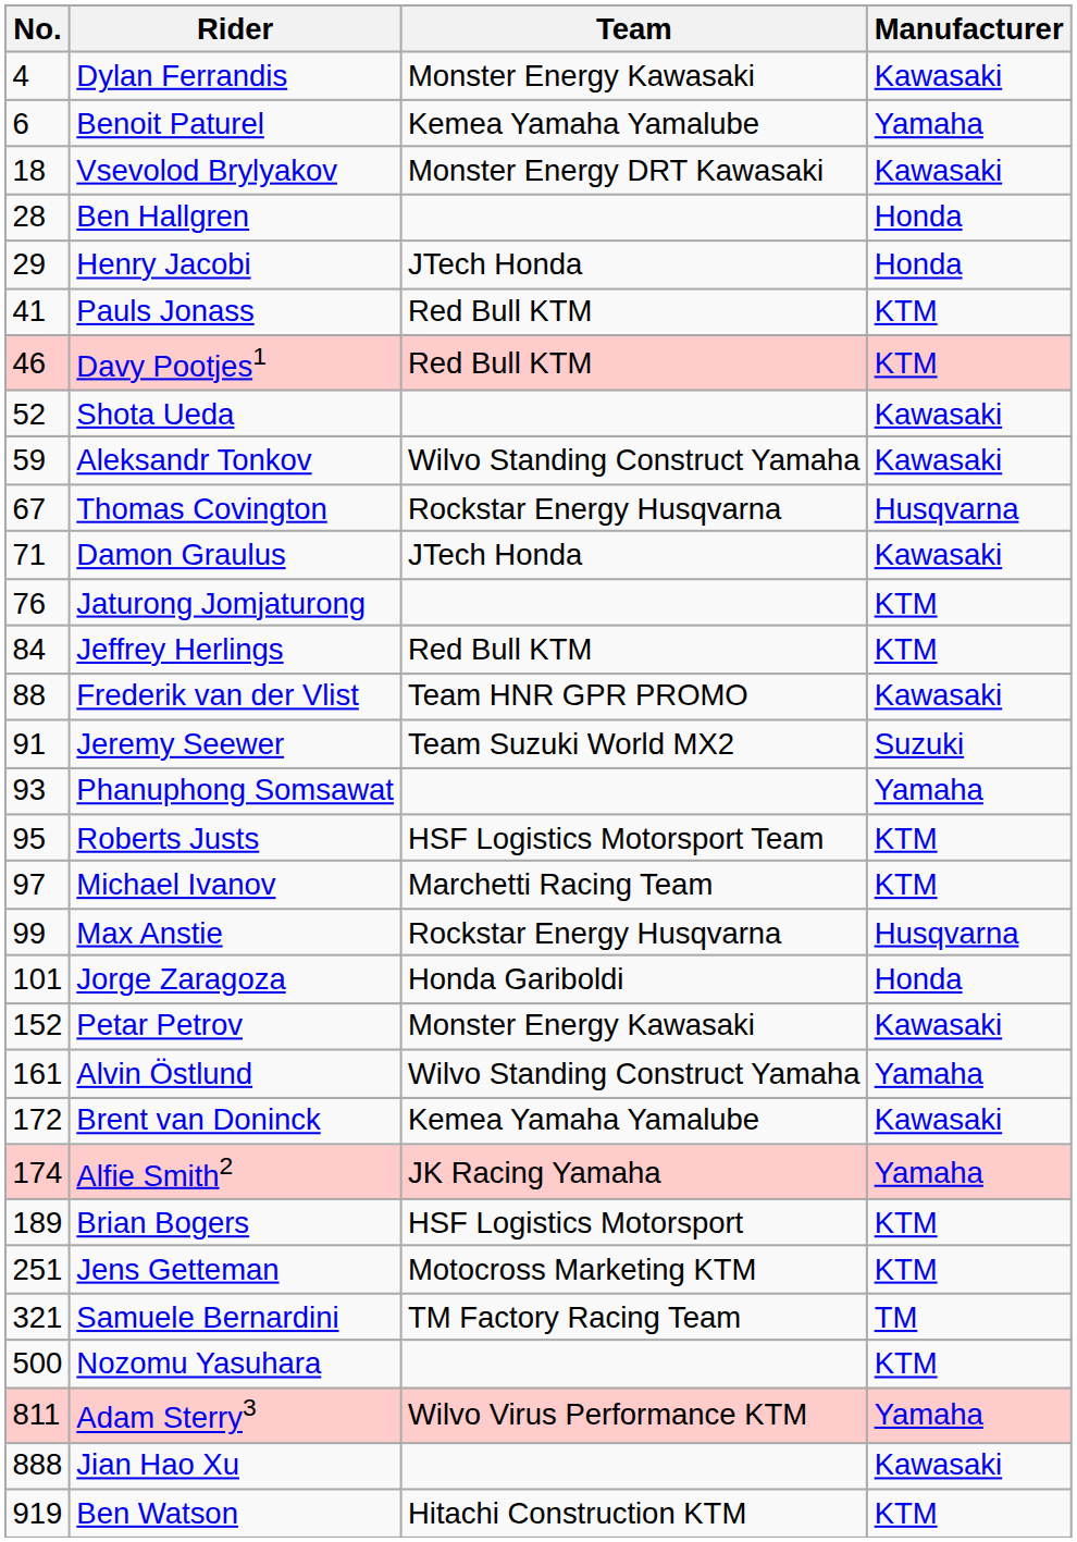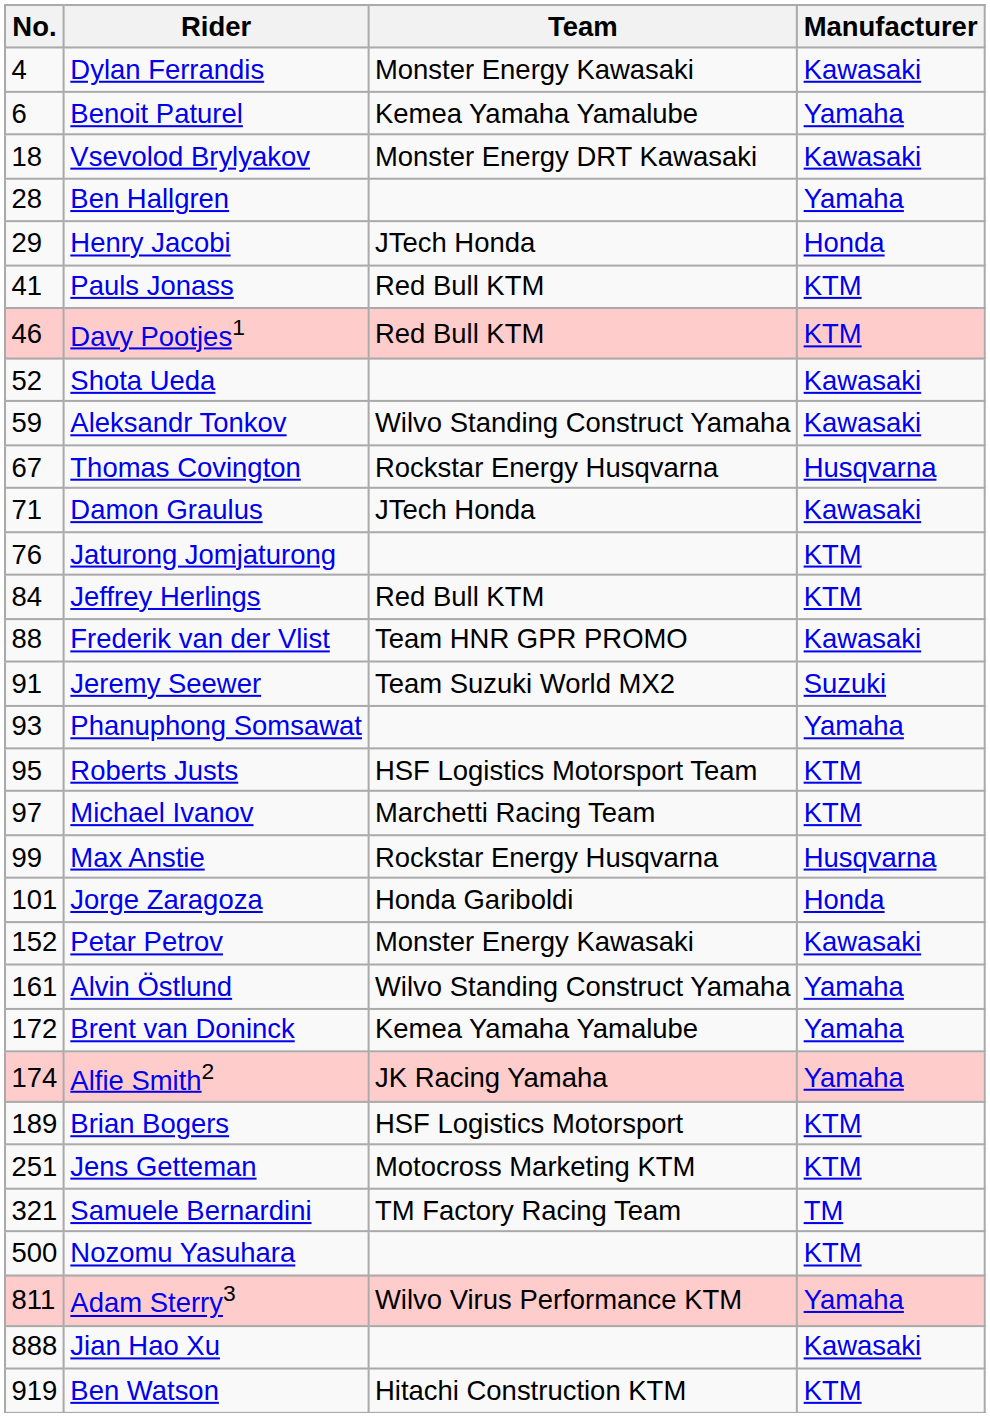 <table class="wikitable" style="font-size: 85%;">
 <tr>
 <th>No.</th>
 <th>Rider</th>
 <th>Team</th>
 <th>Manufacturer</th>
 </tr>
 <tr>
 <td>4</td>
 <td> <a href='#'>Dylan Ferrandis</a></td>
 <td>Monster Energy Kawasaki</td>
 <td><a href='#'>Kawasaki</a></td>
 </tr>
 <tr>
 <td>6</td>
 <td> <a href='#'>Benoit Paturel</a></td>
 <td>Kemea Yamaha Yamalube</td>
 <td><a href='#'>Yamaha</a></td>
 </tr>
 <tr>
 <td>18</td>
 <td> <a href='#'>Vsevolod Brylyakov</a></td>
 <td>Monster Energy DRT Kawasaki</td>
 <td><a href='#'>Kawasaki</a></td>
 </tr>
 <tr>
 <td>28</td>
 <td> <a href='#'>Ben Hallgren</a></td>
 <td></td>
-<td><a href='#'>Honda</a></td>
+<td><a href='#'>Yamaha</a></td>
 </tr>
 <tr>
 <td>29</td>
 <td> <a href='#'>Henry Jacobi</a></td>
 <td>JTech Honda</td>
 <td><a href='#'>Honda</a></td>
 </tr>
 <tr>
 <td>41</td>
 <td> <a href='#'>Pauls Jonass</a></td>
 <td>Red Bull KTM</td>
 <td><a href='#'>KTM</a></td>
 </tr>
 <tr>
 <td style="background:#ffcccc;">46</td>
 <td style="background:#ffcccc;"> <a href='#'>Davy Pootjes</a><sup>1</sup></td>
 <td style="background:#ffcccc;">Red Bull KTM</td>
 <td style="background:#ffcccc;"><a href='#'>KTM</a></td>
 </tr>
 <tr>
 <td>52</td>
 <td> <a href='#'>Shota Ueda</a></td>
 <td></td>
 <td><a href='#'>Kawasaki</a></td>
 </tr>
 <tr>
 <td>59</td>
 <td> <a href='#'>Aleksandr Tonkov</a></td>
 <td>Wilvo Standing Construct Yamaha</td>
 <td><a href='#'>Kawasaki</a></td>
 </tr>
 <tr>
 <td>67</td>
 <td> <a href='#'>Thomas Covington</a></td>
 <td>Rockstar Energy Husqvarna</td>
 <td><a href='#'>Husqvarna</a></td>
 </tr>
 <tr>
 <td>71</td>
 <td> <a href='#'>Damon Graulus</a></td>
 <td>JTech Honda</td>
 <td><a href='#'>Kawasaki</a></td>
 </tr>
 <tr>
 <td>76</td>
 <td> <a href='#'>Jaturong Jomjaturong</a></td>
 <td></td>
 <td><a href='#'>KTM</a></td>
 </tr>
 <tr>
 <td>84</td>
 <td> <a href='#'>Jeffrey Herlings</a></td>
 <td>Red Bull KTM</td>
 <td><a href='#'>KTM</a></td>
 </tr>
 <tr>
 <td>88</td>
 <td> <a href='#'>Frederik van der Vlist</a></td>
 <td>Team HNR GPR PROMO</td>
 <td><a href='#'>Kawasaki</a></td>
 </tr>
 <tr>
 <td>91</td>
 <td> <a href='#'>Jeremy Seewer</a></td>
 <td>Team Suzuki World MX2</td>
 <td><a href='#'>Suzuki</a></td>
 </tr>
 <tr>
 <td>93</td>
 <td> <a href='#'>Phanuphong Somsawat</a></td>
 <td></td>
 <td><a href='#'>Yamaha</a></td>
 </tr>
 <tr>
 <td>95</td>
 <td> <a href='#'>Roberts Justs</a></td>
 <td>HSF Logistics Motorsport Team</td>
 <td><a href='#'>KTM</a></td>
 </tr>
 <tr>
 <td>97</td>
 <td> <a href='#'>Michael Ivanov</a></td>
 <td>Marchetti Racing Team</td>
 <td><a href='#'>KTM</a></td>
 </tr>
 <tr>
 <td>99</td>
 <td> <a href='#'>Max Anstie</a></td>
 <td>Rockstar Energy Husqvarna</td>
 <td><a href='#'>Husqvarna</a></td>
 </tr>
 <tr>
 <td>101</td>
 <td> <a href='#'>Jorge Zaragoza</a></td>
 <td>Honda Gariboldi</td>
 <td><a href='#'>Honda</a></td>
 </tr>
 <tr>
 <td>152</td>
 <td> <a href='#'>Petar Petrov</a></td>
 <td>Monster Energy Kawasaki</td>
 <td><a href='#'>Kawasaki</a></td>
 </tr>
 <tr>
 <td>161</td>
 <td> <a href='#'>Alvin Östlund</a></td>
 <td>Wilvo Standing Construct Yamaha</td>
 <td><a href='#'>Yamaha</a></td>
 </tr>
 <tr>
 <td>172</td>
 <td> <a href='#'>Brent van Doninck</a></td>
 <td>Kemea Yamaha Yamalube</td>
-<td><a href='#'>Kawasaki</a></td>
+<td><a href='#'>Yamaha</a></td>
 </tr>
 <tr>
 <td style="background:#ffcccc;">174</td>
 <td style="background:#ffcccc;"> <a href='#'>Alfie Smith</a><sup>2</sup></td>
 <td style="background:#ffcccc;">JK Racing Yamaha</td>
 <td style="background:#ffcccc;"><a href='#'>Yamaha</a></td>
 </tr>
 <tr>
 <td>189</td>
 <td> <a href='#'>Brian Bogers</a></td>
 <td>HSF Logistics Motorsport</td>
 <td><a href='#'>KTM</a></td>
 </tr>
 <tr>
 <td>251</td>
 <td> <a href='#'>Jens Getteman</a></td>
 <td>Motocross Marketing KTM</td>
 <td><a href='#'>KTM</a></td>
 </tr>
 <tr>
 <td>321</td>
 <td> <a href='#'>Samuele Bernardini</a></td>
 <td>TM Factory Racing Team</td>
 <td><a href='#'>TM</a></td>
 </tr>
 <tr>
 <td>500</td>
 <td> <a href='#'>Nozomu Yasuhara</a></td>
 <td></td>
 <td><a href='#'>KTM</a></td>
 </tr>
 <tr>
 <td style="background:#ffcccc;">811</td>
 <td style="background:#ffcccc;"> <a href='#'>Adam Sterry</a><sup>3</sup></td>
 <td style="background:#ffcccc;">Wilvo Virus Performance KTM</td>
 <td style="background:#ffcccc;"><a href='#'>Yamaha</a></td>
 </tr>
 <tr>
 <td>888</td>
 <td> <a href='#'>Jian Hao Xu</a></td>
 <td></td>
 <td><a href='#'>Kawasaki</a></td>
 </tr>
 <tr>
 <td>919</td>
 <td> <a href='#'>Ben Watson</a></td>
 <td>Hitachi Construction KTM</td>
 <td><a href='#'>KTM</a></td>
 </tr>
 <tr>
 </tr>
 </table>
